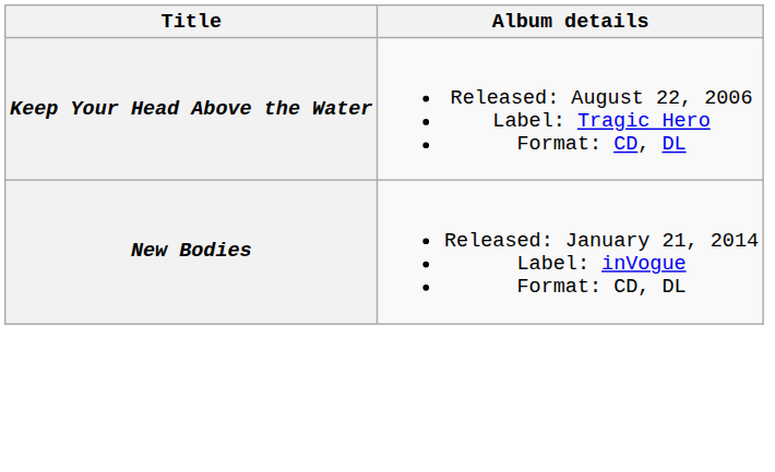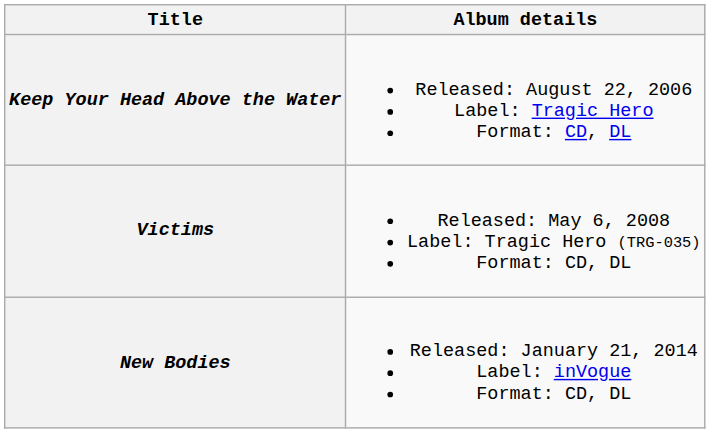 <table class="wikitable plainrowheaders" style="text-align:center;">
 <tr>
 <th scope="col" rowspan="1">Title</th>
 <th scope="col" rowspan="1">Album details</th>
 </tr>
 <tr>
 <th scope="row"><strong><em>Keep Your Head Above the Water</em></strong></th>
 <td><br><ul><li>Released: August 22, 2006</li><li>Label: <a href='#'>Tragic Hero</a></li><li>Format: <a href='#'>CD</a>, <a href='#'>DL</a></li></ul></td>
 </tr>
 <tr>
+<th scope="row"><strong><em>Victims</em></strong></th>
+<td><br><ul><li>Released: May 6, 2008</li><li>Label: Tragic Hero <small>(TRG-035)</small></li><li>Format: CD, DL</li></ul></td>
+</tr>
+<tr>
 <th scope="row"><strong><em>New Bodies</em></strong></th>
 <td><br><ul><li>Released: January 21, 2014</li><li>Label: <a href='#'>inVogue</a></li><li>Format: CD, DL</li></ul></td>
 </tr>
 </table>
